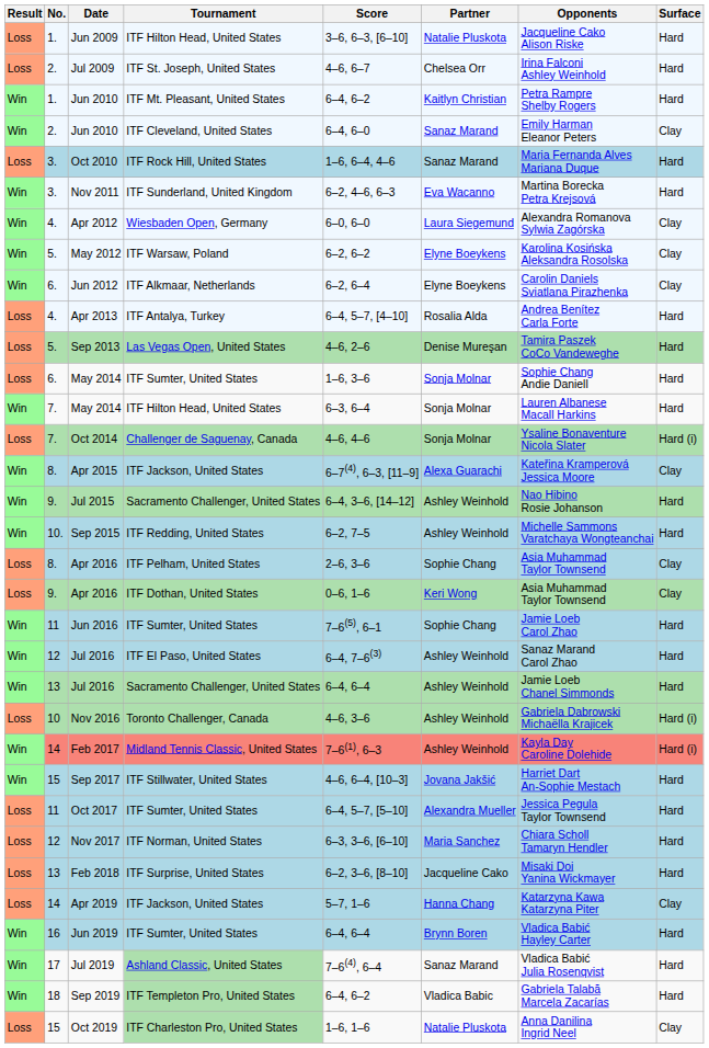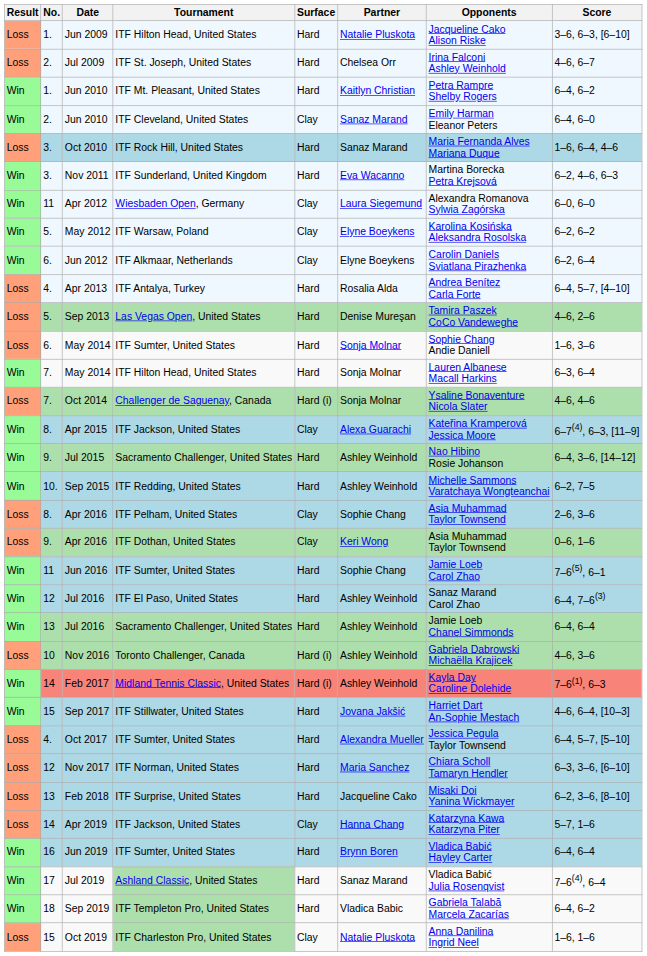 <table class="sortable wikitable">
 <tr>
 <th>Result</th>
 <th>No.</th>
 <th>Date</th>
 <th>Tournament</th>
-<th class="unsortable">Score</th>
+<th>Surface</th>
 <th>Partner</th>
 <th>Opponents</th>
-<th>Surface</th>
+<th class="unsortable">Score</th>
 </tr>
 <tr style="background:#f0f8ff;">
 <td style="background:#ffa07a;">Loss</td>
 <td>1.</td>
 <td>Jun 2009</td>
 <td>ITF Hilton Head, United States</td>
-<td>3–6, 6–3, [6–10]</td>
+<td>Hard</td>
 <td> <a href='#'>Natalie Pluskota</a></td>
 <td> <a href='#'>Jacqueline Cako</a> <br>  <a href='#'>Alison Riske</a></td>
-<td>Hard</td>
+<td>3–6, 6–3, [6–10]</td>
 </tr>
 <tr style="background:#f0f8ff;">
 <td style="background:#ffa07a;">Loss</td>
 <td>2.</td>
 <td>Jul 2009</td>
 <td>ITF St. Joseph, United States</td>
-<td>4–6, 6–7</td>
+<td>Hard</td>
 <td> Chelsea Orr</td>
 <td> <a href='#'>Irina Falconi</a> <br>  <a href='#'>Ashley Weinhold</a></td>
-<td>Hard</td>
+<td>4–6, 6–7</td>
 </tr>
 <tr style="background:#f0f8ff;">
 <td style="background:#98fb98;">Win</td>
 <td>1.</td>
 <td>Jun 2010</td>
 <td>ITF Mt. Pleasant, United States</td>
-<td>6–4, 6–2</td>
+<td>Hard</td>
 <td> <a href='#'>Kaitlyn Christian</a></td>
 <td> <a href='#'>Petra Rampre</a> <br>  <a href='#'>Shelby Rogers</a></td>
-<td>Hard</td>
+<td>6–4, 6–2</td>
 </tr>
 <tr style="background:#f0f8ff;">
 <td style="background:#98fb98;">Win</td>
 <td>2.</td>
 <td>Jun 2010</td>
 <td>ITF Cleveland, United States</td>
-<td>6–4, 6–0</td>
+<td>Clay</td>
 <td> <a href='#'>Sanaz Marand</a></td>
 <td> <a href='#'>Emily Harman</a> <br>  Eleanor Peters</td>
-<td>Clay</td>
+<td>6–4, 6–0</td>
 </tr>
 <tr style="background:lightblue;">
 <td style="background:#ffa07a;">Loss</td>
 <td>3.</td>
 <td>Oct 2010</td>
 <td>ITF Rock Hill, United States</td>
-<td>1–6, 6–4, 4–6</td>
+<td>Hard</td>
 <td> Sanaz Marand</td>
 <td> <a href='#'>Maria Fernanda Alves</a> <br>  <a href='#'>Mariana Duque</a></td>
-<td>Hard</td>
+<td>1–6, 6–4, 4–6</td>
 </tr>
 <tr style="background:#f0f8ff;">
 <td style="background:#98fb98;">Win</td>
 <td>3.</td>
 <td>Nov 2011</td>
 <td>ITF Sunderland, United Kingdom</td>
-<td>6–2, 4–6, 6–3</td>
+<td>Hard</td>
 <td> <a href='#'>Eva Wacanno</a></td>
 <td> Martina Borecka <br>  <a href='#'>Petra Krejsová</a></td>
-<td>Hard</td>
+<td>6–2, 4–6, 6–3</td>
 </tr>
 <tr style="background:#f0f8ff;">
 <td style="background:#98fb98;">Win</td>
-<td>4.</td>
+<td>11</td>
 <td>Apr 2012</td>
 <td><a href='#'>Wiesbaden Open</a>, Germany</td>
-<td>6–0, 6–0</td>
+<td>Clay</td>
 <td> <a href='#'>Laura Siegemund</a></td>
 <td> Alexandra Romanova  <br>  <a href='#'>Sylwia Zagórska</a></td>
-<td>Clay</td>
+<td>6–0, 6–0</td>
 </tr>
 <tr style="background:#f0f8ff;">
 <td style="background:#98fb98;">Win</td>
 <td>5.</td>
 <td>May 2012</td>
 <td>ITF Warsaw, Poland</td>
-<td>6–2, 6–2</td>
+<td>Clay</td>
 <td> <a href='#'>Elyne Boeykens</a></td>
 <td> <a href='#'>Karolina Kosińska</a> <br>  <a href='#'>Aleksandra Rosolska</a></td>
-<td>Clay</td>
+<td>6–2, 6–2</td>
 </tr>
 <tr style="background:#f0f8ff;">
 <td style="background:#98fb98;">Win</td>
 <td>6.</td>
 <td>Jun 2012</td>
 <td>ITF Alkmaar, Netherlands</td>
-<td>6–2, 6–4</td>
+<td>Clay</td>
 <td> Elyne Boeykens</td>
 <td> <a href='#'>Carolin Daniels</a> <br>  <a href='#'>Sviatlana Pirazhenka</a></td>
-<td>Clay</td>
+<td>6–2, 6–4</td>
 </tr>
 <tr style="background:#f0f8ff;">
 <td style="background:#ffa07a;">Loss</td>
 <td>4.</td>
 <td>Apr 2013</td>
 <td>ITF Antalya, Turkey</td>
-<td>6–4, 5–7, [4–10]</td>
+<td>Hard</td>
 <td> Rosalia Alda</td>
 <td> <a href='#'>Andrea Benítez</a> <br>  <a href='#'>Carla Forte</a></td>
-<td>Hard</td>
+<td>6–4, 5–7, [4–10]</td>
 </tr>
 <tr style="background:#addfad;">
 <td style="background:#ffa07a;">Loss</td>
 <td>5.</td>
 <td>Sep 2013</td>
 <td><a href='#'>Las Vegas Open</a>, United States</td>
-<td>4–6, 2–6</td>
+<td>Hard</td>
 <td> Denise Mureşan</td>
 <td> <a href='#'>Tamira Paszek</a> <br>  <a href='#'>CoCo Vandeweghe</a></td>
-<td>Hard</td>
+<td>4–6, 2–6</td>
 </tr>
 <tr>
 <td style="background:#ffa07a;">Loss</td>
 <td>6.</td>
 <td>May 2014</td>
 <td>ITF Sumter, United States</td>
-<td>1–6, 3–6</td>
+<td>Hard</td>
 <td> <a href='#'>Sonja Molnar</a></td>
 <td> <a href='#'>Sophie Chang</a> <br>  Andie Daniell</td>
-<td>Hard</td>
+<td>1–6, 3–6</td>
 </tr>
 <tr>
 <td style="background:#98fb98;">Win</td>
 <td>7.</td>
 <td>May 2014</td>
 <td>ITF Hilton Head, United States</td>
-<td>6–3, 6–4</td>
+<td>Hard</td>
 <td> Sonja Molnar</td>
 <td> <a href='#'>Lauren Albanese</a> <br>  <a href='#'>Macall Harkins</a></td>
-<td>Hard</td>
+<td>6–3, 6–4</td>
 </tr>
 <tr style="background:#addfad;">
 <td style="background:#ffa07a;">Loss</td>
 <td>7.</td>
 <td>Oct 2014</td>
 <td><a href='#'>Challenger de Saguenay</a>, Canada</td>
-<td>4–6, 4–6</td>
+<td>Hard (i)</td>
 <td> Sonja Molnar</td>
 <td> <a href='#'>Ysaline Bonaventure</a> <br>  <a href='#'>Nicola Slater</a></td>
-<td>Hard (i)</td>
+<td>4–6, 4–6</td>
 </tr>
 <tr style="background:lightblue;">
 <td style="background:#98fb98;">Win</td>
 <td>8.</td>
 <td>Apr 2015</td>
 <td>ITF Jackson, United States</td>
-<td>6–7<sup>(4)</sup>, 6–3, [11–9]</td>
+<td>Clay</td>
 <td> <a href='#'>Alexa Guarachi</a></td>
 <td> <a href='#'>Kateřina Kramperová</a> <br>  <a href='#'>Jessica Moore</a></td>
-<td>Clay</td>
+<td>6–7<sup>(4)</sup>, 6–3, [11–9]</td>
 </tr>
 <tr style="background:#addfad;">
 <td style="background:#98fb98;">Win</td>
 <td>9.</td>
 <td>Jul 2015</td>
 <td>Sacramento Challenger, United States</td>
-<td>6–4, 3–6, [14–12]</td>
+<td>Hard</td>
 <td> Ashley Weinhold</td>
 <td> <a href='#'>Nao Hibino</a> <br>  Rosie Johanson</td>
-<td>Hard</td>
+<td>6–4, 3–6, [14–12]</td>
 </tr>
 <tr style="background:lightblue;">
 <td style="background:#98fb98;">Win</td>
 <td>10.</td>
 <td>Sep 2015</td>
 <td>ITF Redding, United States</td>
-<td>6–2, 7–5</td>
+<td>Hard</td>
 <td> Ashley Weinhold</td>
 <td> <a href='#'>Michelle Sammons</a> <br>  <a href='#'>Varatchaya Wongteanchai</a></td>
-<td>Hard</td>
+<td>6–2, 7–5</td>
 </tr>
 <tr style="background:lightblue;">
 <td style="background:#ffa07a;">Loss</td>
 <td>8.</td>
 <td>Apr 2016</td>
 <td>ITF Pelham, United States</td>
-<td>2–6, 3–6</td>
+<td>Clay</td>
 <td> Sophie Chang</td>
 <td> <a href='#'>Asia Muhammad</a> <br>  <a href='#'>Taylor Townsend</a></td>
-<td>Clay</td>
+<td>2–6, 3–6</td>
 </tr>
 <tr style="background:#addfad;">
 <td style="background:#ffa07a;">Loss</td>
 <td>9.</td>
 <td>Apr 2016</td>
 <td>ITF Dothan, United States</td>
-<td>0–6, 1–6</td>
+<td>Clay</td>
 <td> <a href='#'>Keri Wong</a></td>
 <td> Asia Muhammad <br>  Taylor Townsend</td>
-<td>Clay</td>
+<td>0–6, 1–6</td>
 </tr>
 <tr style="background:lightblue;">
 <td style="background:#98fb98;">Win</td>
 <td>11</td>
 <td>Jun 2016</td>
 <td>ITF Sumter, United States</td>
-<td>7–6<sup>(5)</sup>, 6–1</td>
+<td>Hard</td>
 <td> Sophie Chang</td>
 <td> <a href='#'>Jamie Loeb</a> <br>  <a href='#'>Carol Zhao</a></td>
-<td>Hard</td>
+<td>7–6<sup>(5)</sup>, 6–1</td>
 </tr>
 <tr style="background:lightblue;">
 <td style="background:#98fb98;">Win</td>
 <td>12</td>
 <td>Jul 2016</td>
 <td>ITF El Paso, United States</td>
-<td>6–4, 7–6<sup>(3)</sup></td>
+<td>Hard</td>
 <td> Ashley Weinhold</td>
 <td> Sanaz Marand <br>  Carol Zhao</td>
-<td>Hard</td>
+<td>6–4, 7–6<sup>(3)</sup></td>
 </tr>
 <tr style="background:#addfad;">
 <td style="background:#98fb98;">Win</td>
 <td>13</td>
 <td>Jul 2016</td>
 <td>Sacramento Challenger, United States</td>
-<td>6–4, 6–4</td>
+<td>Hard</td>
 <td> Ashley Weinhold</td>
 <td> Jamie Loeb <br>  <a href='#'>Chanel Simmonds</a></td>
-<td>Hard</td>
+<td>6–4, 6–4</td>
 </tr>
 <tr style="background:#addfad;">
 <td style="background:#ffa07a;">Loss</td>
 <td>10</td>
 <td>Nov 2016</td>
 <td>Toronto Challenger, Canada</td>
-<td>4–6, 3–6</td>
+<td>Hard (i)</td>
 <td> Ashley Weinhold</td>
 <td> <a href='#'>Gabriela Dabrowski</a> <br>  <a href='#'>Michaëlla Krajicek</a></td>
-<td>Hard (i)</td>
+<td>4–6, 3–6</td>
 </tr>
 <tr style="background:#f88379;">
 <td style="background:#98fb98;">Win</td>
 <td>14</td>
 <td>Feb 2017</td>
 <td><a href='#'>Midland Tennis Classic</a>, United States</td>
-<td>7–6<sup>(1)</sup>, 6–3</td>
+<td>Hard (i)</td>
 <td> Ashley Weinhold</td>
 <td> <a href='#'>Kayla Day</a> <br>  <a href='#'>Caroline Dolehide</a></td>
-<td>Hard (i)</td>
+<td>7–6<sup>(1)</sup>, 6–3</td>
 </tr>
 <tr style="background:lightblue;">
 <td style="background:#98fb98;">Win</td>
 <td>15</td>
 <td>Sep 2017</td>
 <td>ITF Stillwater, United States</td>
-<td>4–6, 6–4, [10–3]</td>
+<td>Hard</td>
 <td> <a href='#'>Jovana Jakšić</a></td>
 <td> <a href='#'>Harriet Dart</a> <br>  <a href='#'>An-Sophie Mestach</a></td>
-<td>Hard</td>
+<td>4–6, 6–4, [10–3]</td>
 </tr>
 <tr style="background:lightblue;">
 <td style="background:#ffa07a;">Loss</td>
-<td>11</td>
+<td>4.</td>
 <td>Oct 2017</td>
 <td>ITF Sumter, United States</td>
-<td>6–4, 5–7, [5–10]</td>
+<td>Hard</td>
 <td> <a href='#'>Alexandra Mueller</a></td>
 <td> <a href='#'>Jessica Pegula</a> <br>  Taylor Townsend</td>
-<td>Hard</td>
+<td>6–4, 5–7, [5–10]</td>
 </tr>
 <tr style="background:lightblue;">
 <td style="background:#ffa07a;">Loss</td>
 <td>12</td>
 <td>Nov 2017</td>
 <td>ITF Norman, United States</td>
-<td>6–3, 3–6, [6–10]</td>
+<td>Hard</td>
 <td> <a href='#'>Maria Sanchez</a></td>
 <td> <a href='#'>Chiara Scholl</a> <br>  <a href='#'>Tamaryn Hendler</a></td>
-<td>Hard</td>
+<td>6–3, 3–6, [6–10]</td>
 </tr>
 <tr style="background:lightblue;">
 <td style="background:#ffa07a;">Loss</td>
 <td>13</td>
 <td>Feb 2018</td>
 <td>ITF Surprise, United States</td>
-<td>6–2, 3–6, [8–10]</td>
+<td>Hard</td>
 <td> Jacqueline Cako</td>
 <td> <a href='#'>Misaki Doi</a> <br>  <a href='#'>Yanina Wickmayer</a></td>
-<td>Hard</td>
+<td>6–2, 3–6, [8–10]</td>
 </tr>
 <tr style="background:lightblue;">
 <td style="background:#ffa07a;">Loss</td>
 <td>14</td>
 <td>Apr 2019</td>
 <td>ITF Jackson, United States</td>
-<td>5–7, 1–6</td>
+<td>Clay</td>
 <td> <a href='#'>Hanna Chang</a></td>
 <td> <a href='#'>Katarzyna Kawa</a> <br>  <a href='#'>Katarzyna Piter</a></td>
-<td>Clay</td>
+<td>5–7, 1–6</td>
 </tr>
 <tr style="background:lightblue;">
 <td style="background:#98fb98;">Win</td>
 <td>16</td>
 <td>Jun 2019</td>
 <td>ITF Sumter, United States</td>
-<td>6–4, 6–4</td>
+<td>Hard</td>
 <td> <a href='#'>Brynn Boren</a></td>
 <td> <a href='#'>Vladica Babić</a> <br>  <a href='#'>Hayley Carter</a></td>
-<td>Hard</td>
+<td>6–4, 6–4</td>
 </tr>
 <tr>
 <td style="background:#98fb98;">Win</td>
 <td>17</td>
 <td>Jul 2019</td>
 <td style="background:#addfad;"><a href='#'>Ashland Classic</a>, United States</td>
-<td>7–6<sup>(4)</sup>, 6–4</td>
+<td>Hard</td>
 <td> Sanaz Marand</td>
 <td> Vladica Babić <br>  <a href='#'>Julia Rosenqvist</a></td>
-<td>Hard</td>
+<td>7–6<sup>(4)</sup>, 6–4</td>
 </tr>
 <tr>
 <td style="background:#98fb98;">Win</td>
 <td>18</td>
 <td>Sep 2019</td>
 <td style="background:#addfad;">ITF Templeton Pro, United States</td>
-<td>6–4, 6–2</td>
+<td>Hard</td>
 <td> Vladica Babic</td>
 <td> <a href='#'>Gabriela Talabă</a> <br>  <a href='#'>Marcela Zacarías</a></td>
-<td>Hard</td>
+<td>6–4, 6–2</td>
 </tr>
 <tr>
 <td style="background:#ffa07a;">Loss</td>
 <td>15</td>
 <td>Oct 2019</td>
 <td bgcolor=#addfad>ITF Charleston Pro, United States</td>
-<td>1–6, 1–6</td>
+<td>Clay</td>
 <td> <a href='#'>Natalie Pluskota</a></td>
 <td> <a href='#'>Anna Danilina</a> <br>  <a href='#'>Ingrid Neel</a></td>
-<td>Clay</td>
+<td>1–6, 1–6</td>
 </tr>
 </table>
